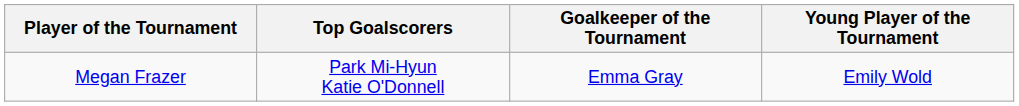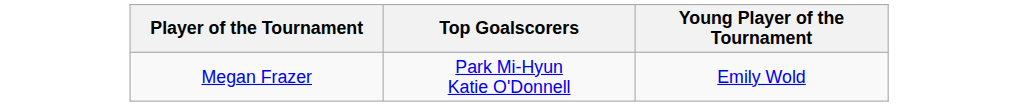 <table class=wikitable style="margin:auto; text-align:center">
 <tr>
 <th style="width: 220px;">Player of the Tournament</th>
 <th style="width: 220px;">Top Goalscorers</th>
-<th style="width: 220px;">Goalkeeper of the Tournament</th>
 <th style="width: 220px;">Young Player of the Tournament</th>
 </tr>
 <tr>
 <td> <a href='#'>Megan Frazer</a></td>
 <td> <a href='#'>Park Mi-Hyun</a><br> <a href='#'>Katie O'Donnell</a></td>
-<td> <a href='#'>Emma Gray</a></td>
 <td> <a href='#'>Emily Wold</a></td>
 </tr>
 </table>
